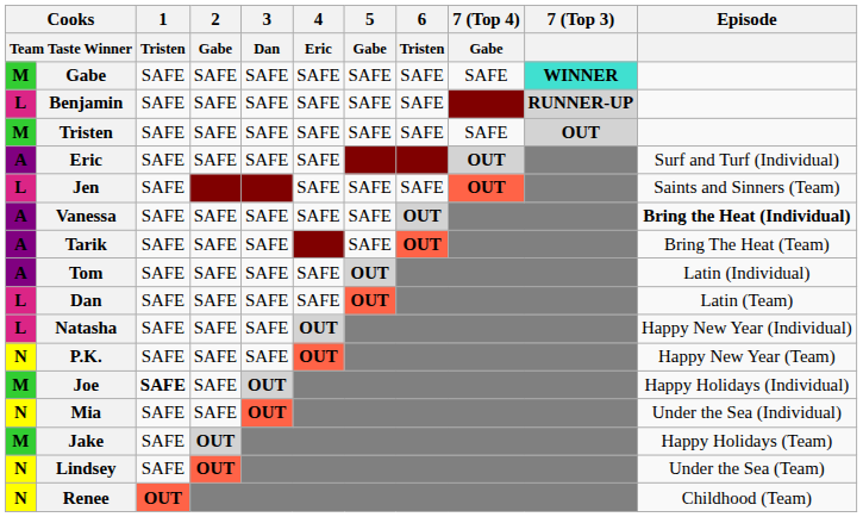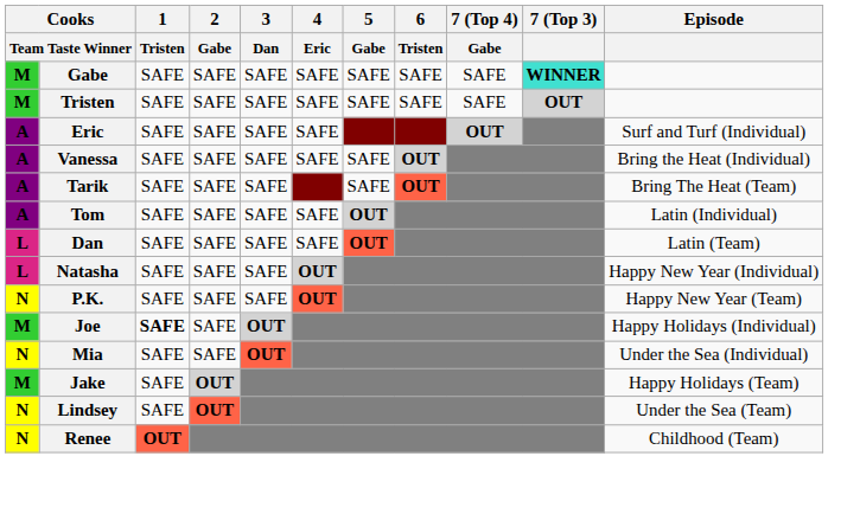 <table class="wikitable" style="text-align: center;">
 <tr>
 <th colspan=2>Cooks</th>
 <th>1</th>
 <th>2</th>
 <th>3</th>
 <th>4</th>
 <th>5</th>
 <th>6</th>
 <th>7 (Top 4)</th>
 <th>7 (Top 3)</th>
 <th>Episode</th>
 </tr>
 <tr>
 <th colspan=2><small>Team Taste Winner</small></th>
 <th><small> Tristen</small></th>
 <th><small> Gabe</small></th>
 <th><small> Dan</small></th>
 <th><small> Eric</small></th>
 <th><small> Gabe</small></th>
 <th><small> Tristen</small></th>
 <th><small> Gabe</small></th>
 <th><small></small></th>
 <th><small></small></th>
 </tr>
 <tr>
 <th style="background:limegreen;">M</th>
 <th>Gabe</th>
 <td>SAFE</td>
 <td>SAFE </td>
 <td>SAFE </td>
 <td>SAFE </td>
 <td>SAFE </td>
 <td>SAFE </td>
 <td>SAFE </td>
 <td style="background:turquoise;"><strong>WINNER</strong></td>
 <td></td>
 </tr>
 <tr>
-<th style="background:#db2586;">L</th>
-<th>Benjamin</th>
-<td>SAFE</td>
-<td>SAFE</td>
-<td>SAFE</td>
-<td>SAFE </td>
-<td>SAFE</td>
-<td>SAFE </td>
-<td style="background:maroon;"></td>
-<td style="background:lightgray;"><strong>RUNNER-UP</strong></td>
-<td></td>
-</tr>
-<tr>
 <th style="background:limegreen;">M</th>
 <th>Tristen</th>
 <td>SAFE</td>
 <td>SAFE</td>
 <td>SAFE</td>
 <td>SAFE</td>
 <td>SAFE </td>
 <td>SAFE </td>
 <td>SAFE </td>
 <td style="background:lightgray;"><strong>OUT</strong></td>
 <td></td>
 </tr>
 <tr>
 <th style="background:purple;">A</th>
 <th>Eric</th>
 <td>SAFE</td>
 <td>SAFE</td>
 <td>SAFE</td>
 <td>SAFE</td>
 <td style="background:maroon;"> </td>
 <td style="background:maroon;"> </td>
 <td style="background:lightgray;"><strong>OUT</strong></td>
 <td style="background:gray;" colspan="1"></td>
 <td>Surf and Turf (Individual)</td>
 </tr>
 <tr>
-<th style="background:#db2586;">L</th>
-<th>Jen</th>
-<td>SAFE</td>
-<td style="background:maroon;"> </td>
-<td style="background:maroon;"> </td>
-<td>SAFE </td>
-<td>SAFE</td>
-<td>SAFE </td>
-<td style="background:tomato;"><strong>OUT</strong></td>
-<td style="background:gray;" colspan="1"></td>
-<td>Saints and Sinners (Team)</td>
-</tr>
-<tr>
 <th style="background:purple;">A</th>
 <th>Vanessa</th>
 <td>SAFE</td>
 <td>SAFE</td>
 <td>SAFE</td>
 <td>SAFE</td>
 <td>SAFE </td>
 <td style="background:lightgray;"><strong>OUT</strong> </td>
 <td style="background:gray;" colspan="2"></td>
-<td><strong>Bring the Heat (Individual)</strong></td>
+<td>Bring the Heat (Individual)</td>
 </tr>
 <tr>
 <th style="background:purple;">A</th>
 <th>Tarik</th>
 <td>SAFE</td>
 <td>SAFE</td>
 <td>SAFE </td>
 <td style="background:maroon;"> </td>
 <td>SAFE</td>
 <td style="background:tomato;"><strong>OUT</strong></td>
 <td style="background:gray;" colspan="2"></td>
 <td>Bring The Heat (Team)</td>
 </tr>
 <tr>
 <th style="background:purple;">A</th>
 <th>Tom</th>
 <td>SAFE</td>
 <td>SAFE</td>
 <td>SAFE </td>
 <td>SAFE</td>
 <td style="background:lightgray;"><strong>OUT</strong> </td>
 <td style="background:gray;" colspan="3"></td>
 <td>Latin (Individual)</td>
 </tr>
 <tr>
 <th style="background:#db2586;">L</th>
 <th>Dan</th>
 <td>SAFE</td>
 <td>SAFE</td>
 <td>SAFE </td>
 <td>SAFE </td>
 <td style="background:tomato;"><strong>OUT</strong></td>
 <td style="background:gray;" colspan="3"></td>
 <td>Latin (Team)</td>
 </tr>
 <tr>
 <th style="background:#db2586;">L</th>
 <th>Natasha</th>
 <td>SAFE</td>
 <td>SAFE </td>
 <td>SAFE</td>
 <td style="background:lightgray;"><strong>OUT</strong> </td>
 <td style="background:gray;" colspan="4"></td>
 <td>Happy New Year (Individual)</td>
 </tr>
 <tr>
 <th style="background:yellow;">N</th>
 <th>P.K.</th>
 <td>SAFE</td>
 <td>SAFE</td>
 <td>SAFE</td>
 <td style="background:tomato;"><strong>OUT</strong></td>
 <td style="background:gray;" colspan="4"></td>
 <td>Happy New Year (Team)</td>
 </tr>
 <tr>
 <th style="background:limegreen;">M</th>
 <th>Joe</th>
 <td><strong>SAFE</strong></td>
 <td>SAFE </td>
 <td style="background:lightgray;"><strong>OUT</strong> </td>
 <td style="background:gray;" colspan="5"></td>
 <td>Happy Holidays (Individual)</td>
 </tr>
 <tr>
 <th style="background:yellow;">N</th>
 <th>Mia</th>
 <td>SAFE</td>
 <td>SAFE </td>
 <td style="background:tomato;"><strong>OUT</strong></td>
 <td style="background:gray;" colspan="5"></td>
 <td>Under the Sea (Individual)</td>
 </tr>
 <tr>
 <th style="background:limegreen;">M</th>
 <th>Jake</th>
 <td>SAFE</td>
 <td style="background:lightgray;"><strong>OUT</strong> </td>
 <td style="background:gray;" colspan="6"></td>
 <td>Happy Holidays (Team)</td>
 </tr>
 <tr>
 <th style="background:yellow;">N</th>
 <th>Lindsey</th>
 <td>SAFE</td>
 <td style="background:tomato;"><strong>OUT</strong></td>
 <td style="background:gray;" colspan="6"></td>
 <td>Under the Sea (Team)</td>
 </tr>
 <tr>
 <th style="background:yellow;">N</th>
 <th>Renee</th>
 <td style="background:tomato;"><strong>OUT</strong></td>
 <td style="background:gray;" colspan="7"></td>
 <td>Childhood (Team)</td>
 </tr>
 </table>
